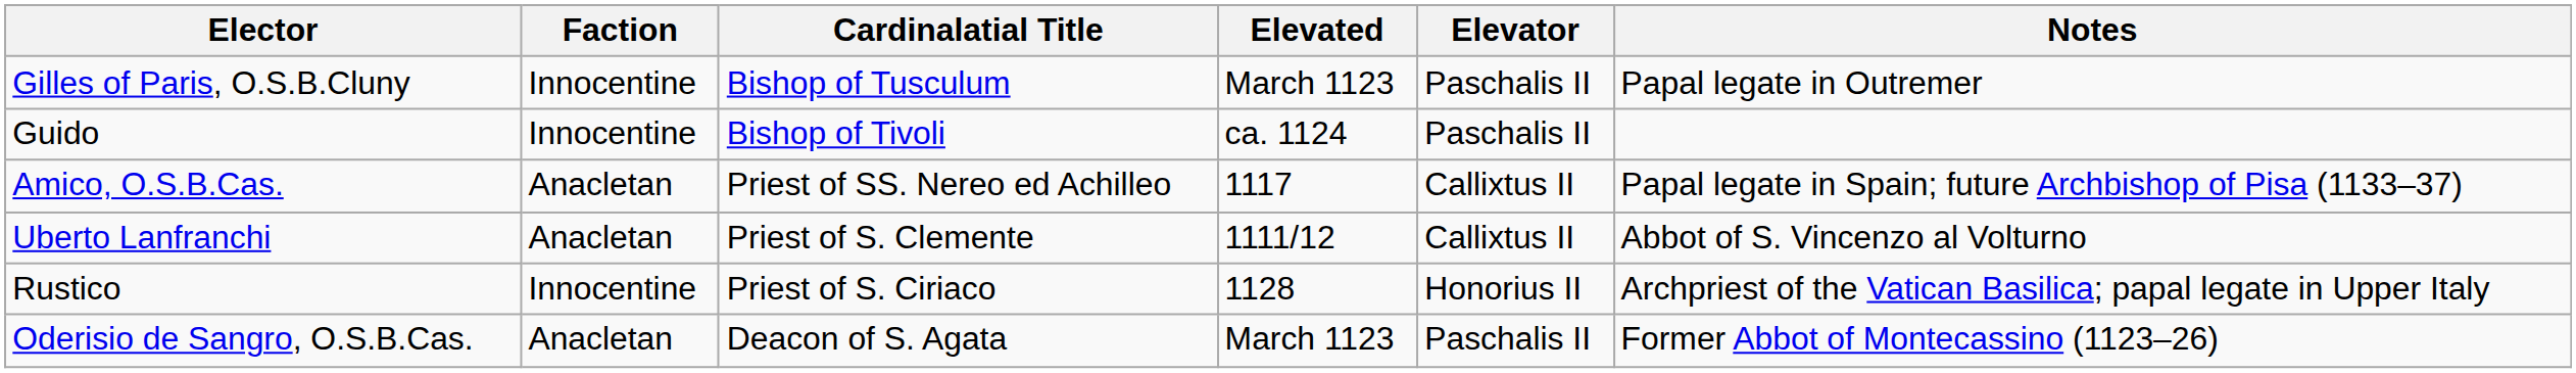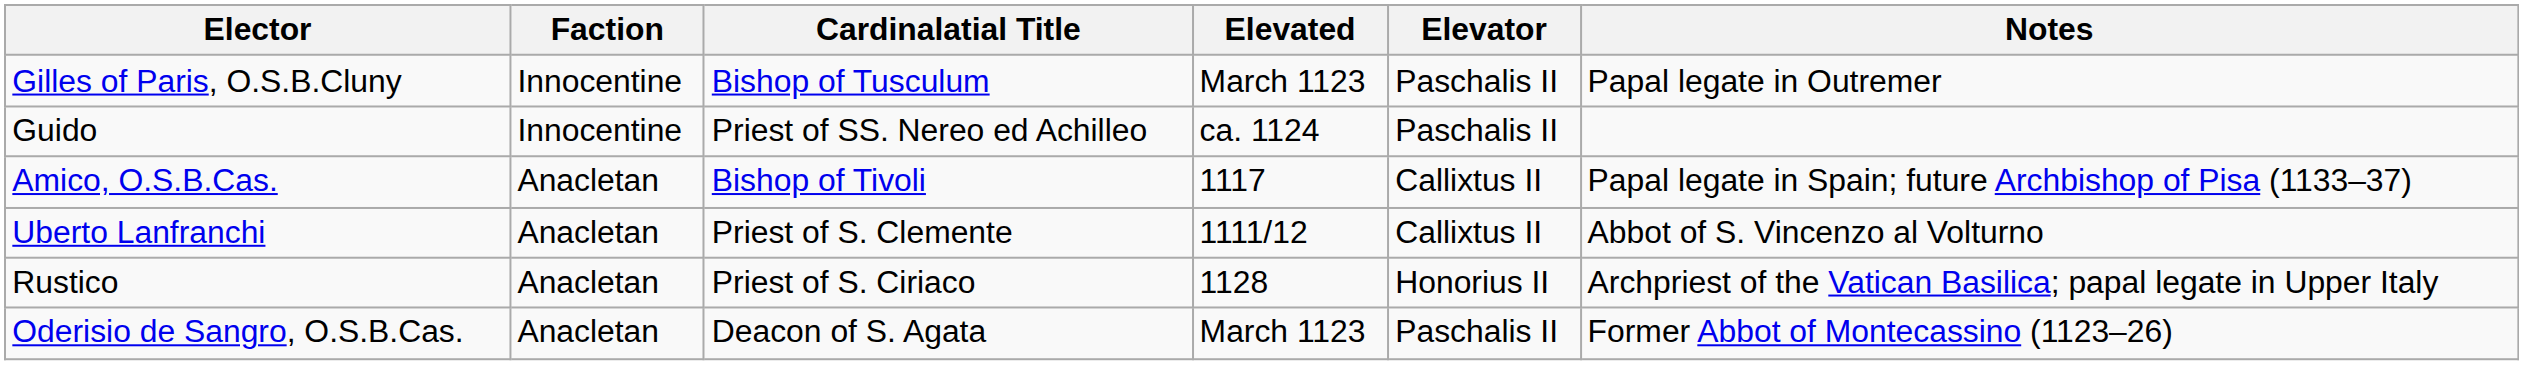 <table class="wikitable sortable" style="width:100%">
 <tr>
 <th width="*">Elector</th>
 <th width="*">Faction</th>
 <th width="*">Cardinalatial Title</th>
 <th width="*">Elevated</th>
 <th width="*">Elevator</th>
 <th width="*">Notes</th>
 </tr>
 <tr valign="top">
 <td><a href='#'>Gilles of Paris</a>, O.S.B.Cluny</td>
 <td>Innocentine</td>
 <td><a href='#'>Bishop of Tusculum</a></td>
 <td>March 1123</td>
 <td>Paschalis II</td>
 <td>Papal legate in Outremer</td>
 </tr>
 <tr valign="top">
 <td>Guido</td>
 <td>Innocentine</td>
-<td><a href='#'>Bishop of Tivoli</a></td>
+<td>Priest of SS. Nereo ed Achilleo</td>
 <td>ca. 1124</td>
 <td>Paschalis II</td>
 <td></td>
 </tr>
 <tr valign="top">
 <td><a href='#'>Amico, O.S.B.Cas.</a></td>
 <td>Anacletan</td>
-<td>Priest of SS. Nereo ed Achilleo</td>
+<td><a href='#'>Bishop of Tivoli</a></td>
 <td>1117</td>
 <td>Callixtus II</td>
 <td>Papal legate in Spain; future <a href='#'>Archbishop of Pisa</a> (1133–37)</td>
 </tr>
 <tr valign="top">
 <td><a href='#'>Uberto Lanfranchi</a></td>
 <td>Anacletan</td>
 <td>Priest of S. Clemente</td>
 <td>1111/12</td>
 <td>Callixtus II</td>
 <td>Abbot of S. Vincenzo al Volturno</td>
 </tr>
 <tr valign="top">
 <td>Rustico</td>
-<td>Innocentine</td>
+<td>Anacletan</td>
 <td>Priest of S. Ciriaco</td>
 <td>1128</td>
 <td>Honorius II</td>
 <td>Archpriest of the <a href='#'>Vatican Basilica</a>; papal legate in Upper Italy</td>
 </tr>
 <tr valign="top">
 <td><a href='#'>Oderisio de Sangro</a>, O.S.B.Cas.</td>
 <td>Anacletan</td>
 <td>Deacon of S. Agata</td>
 <td>March 1123</td>
 <td>Paschalis II</td>
 <td>Former <a href='#'>Abbot of Montecassino</a> (1123–26)</td>
 </tr>
 </table>
